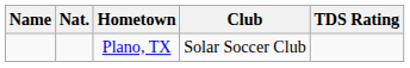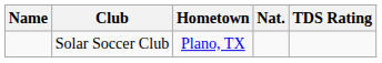 <table class="wikitable" style="font-size:90%; text-align:center;" border="1">
 <tr>
 <th>Name</th>
+<th>Club</th>
+<th>Hometown</th>
 <th>Nat.</th>
-<th>Hometown</th>
-<th>Club</th>
 <th>TDS Rating</th>
 </tr>
 <tr>
 <td></td>
+<td>Solar Soccer Club</td>
+<td><a href='#'>Plano, TX</a></td>
 <td></td>
-<td><a href='#'>Plano, TX</a></td>
-<td>Solar Soccer Club</td>
 <td></td>
 </tr>
 </table>
